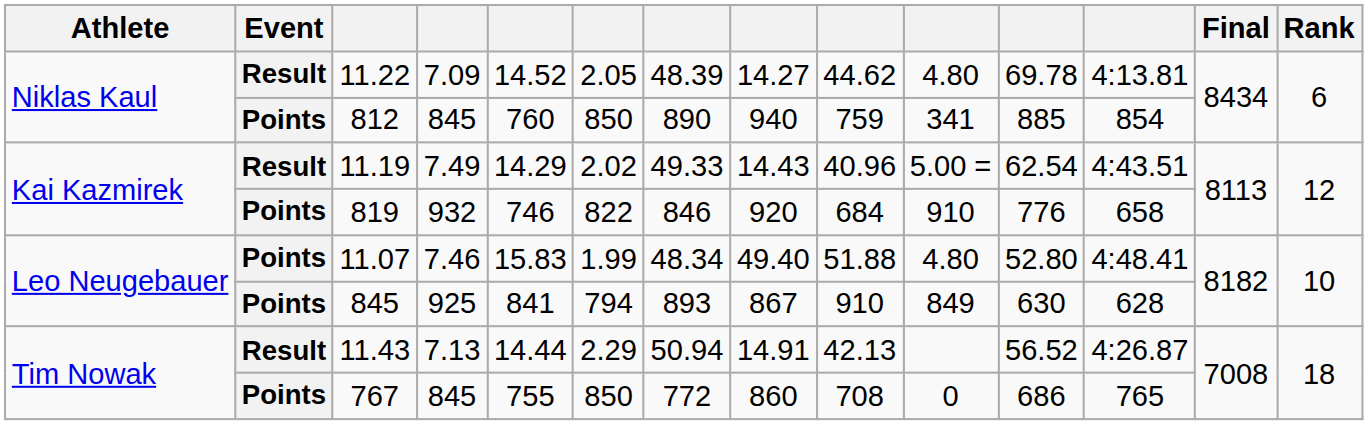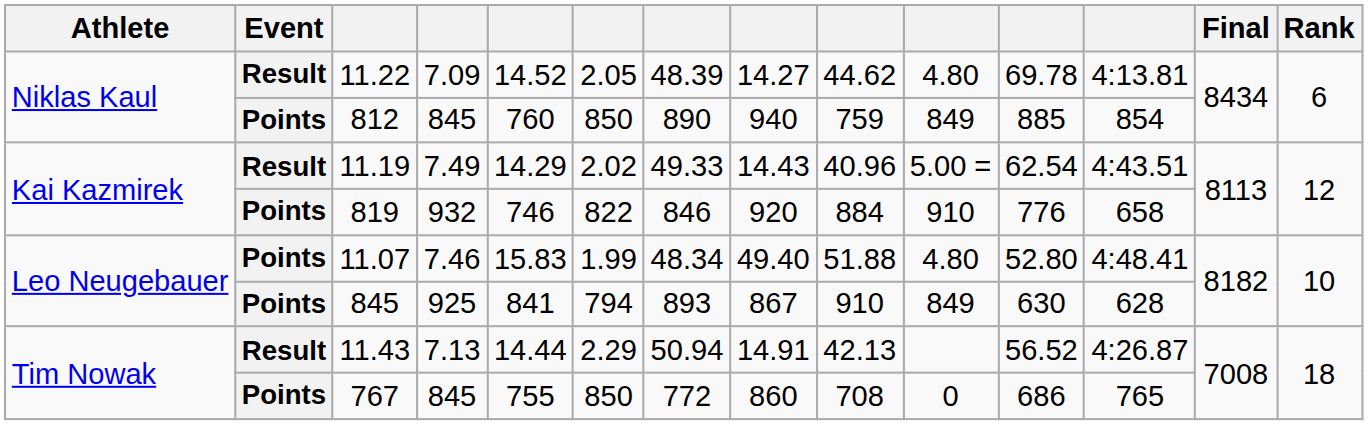 <table class=wikitable style=font-size:90%>
 <tr>
 <th>Athlete</th>
 <th>Event</th>
 <th></th>
 <th></th>
 <th></th>
 <th></th>
 <th></th>
 <th></th>
 <th></th>
 <th></th>
 <th></th>
 <th></th>
 <th>Final</th>
 <th>Rank</th>
 </tr>
 <tr align=center>
 <td rowspan=2 style=text-align:left><a href='#'>Niklas Kaul</a></td>
 <th style=font-size:95%>Result</th>
 <td>11.22</td>
 <td>7.09</td>
 <td>14.52</td>
 <td>2.05 </td>
 <td>48.39 </td>
 <td>14.27 </td>
 <td>44.62</td>
 <td>4.80</td>
 <td>69.78 </td>
 <td>4:13.81 </td>
 <td rowspan=2>8434 </td>
 <td rowspan=2>6</td>
 </tr>
 <tr align=center>
 <th style=font-size:95%>Points</th>
 <td>812</td>
 <td>845</td>
 <td>760</td>
 <td>850</td>
 <td>890</td>
 <td>940</td>
 <td>759</td>
-<td>341</td>
+<td>849</td>
 <td>885</td>
 <td>854</td>
 </tr>
 <tr align=center>
 <td rowspan=2 style=text-align:left><a href='#'>Kai Kazmirek</a></td>
 <th style=font-size:95%>Result</th>
 <td>11.19</td>
 <td>7.49</td>
 <td>14.29 </td>
 <td>2.02</td>
 <td>49.33</td>
 <td>14.43</td>
 <td>40.96</td>
 <td>5.00 =</td>
 <td>62.54</td>
 <td>4:43.51</td>
 <td rowspan=2>8113 </td>
 <td rowspan=2>12</td>
 </tr>
 <tr align=center>
 <th style=font-size:95%>Points</th>
 <td>819</td>
 <td>932</td>
 <td>746</td>
 <td>822</td>
 <td>846</td>
 <td>920</td>
-<td>684</td>
+<td>884</td>
 <td>910</td>
 <td>776</td>
 <td>658</td>
 </tr>
 <tr align=center>
 <td rowspan=2 style=text-align:left><a href='#'>Leo Neugebauer</a></td>
 <th style=font-size:95%>Points</th>
 <td>11.07</td>
 <td>7.46</td>
 <td>15.83</td>
 <td>1.99</td>
 <td>48.34</td>
 <td>49.40</td>
 <td>51.88</td>
 <td>4.80</td>
 <td>52.80</td>
 <td>4:48.41</td>
 <td rowspan=2>8182</td>
 <td rowspan=2>10</td>
 </tr>
 <tr align=center>
 <th style=font-size:95%>Points</th>
 <td>845</td>
 <td>925</td>
 <td>841</td>
 <td>794</td>
 <td>893</td>
 <td>867</td>
 <td>910</td>
 <td>849</td>
 <td>630</td>
 <td>628</td>
 </tr>
 <tr align=center>
 <td rowspan=2 style=text-align:left><a href='#'>Tim Nowak</a></td>
 <th style=font-size:95%>Result</th>
 <td>11.43</td>
 <td>7.13</td>
 <td>14.44</td>
 <td>2.29</td>
 <td>50.94</td>
 <td>14.91</td>
 <td>42.13</td>
 <td></td>
 <td>56.52</td>
 <td>4:26.87</td>
 <td rowspan=2>7008</td>
 <td rowspan=2>18</td>
 </tr>
 <tr align=center>
 <th style=font-size:95%>Points</th>
 <td>767</td>
 <td>845</td>
 <td>755</td>
 <td>850</td>
 <td>772</td>
 <td>860</td>
 <td>708</td>
 <td>0</td>
 <td>686</td>
 <td>765</td>
 </tr>
 </table>
